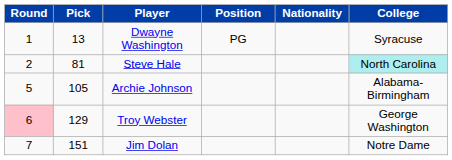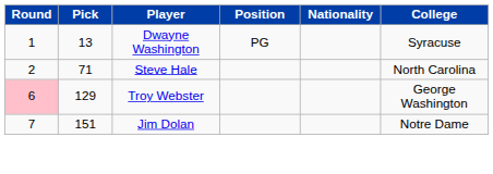 <table class="wikitable sortable sortable">
 <tr>
 <th style="background-color:#003DA6; color:#FFFFFF" width="10%">Round</th>
 <th style="background-color:#003DA6; color:#FFFFFF" width="10%">Pick</th>
 <th style="background-color:#003DA6; color:#FFFFFF" width="20%">Player</th>
 <th style="background-color:#003DA6; color:#FFFFFF" width="15%">Position</th>
 <th style="background-color:#003DA6; color:#FFFFFF" width="15%">Nationality</th>
 <th style="background-color:#003DA6; color:#FFFFFF" width="20%">College</th>
 </tr>
 <tr style="text-align:center">
 <td>1</td>
 <td>13</td>
 <td><a href='#'>Dwayne Washington</a></td>
 <td>PG</td>
 <td></td>
 <td>Syracuse</td>
 </tr>
 <tr style="text-align:center">
 <td>2</td>
-<td>81</td>
+<td>71</td>
 <td><a href='#'>Steve Hale</a></td>
 <td></td>
 <td></td>
-<td style="background: paleturquoise;">North Carolina</td>
-</tr>
-<tr style="text-align:center">
-<td>5</td>
-<td>105</td>
-<td><a href='#'>Archie Johnson</a></td>
-<td></td>
-<td></td>
-<td>Alabama-Birmingham</td>
+<td>North Carolina</td>
 </tr>
 <tr style="text-align:center">
 <td style="background: pink;">6</td>
 <td>129</td>
 <td><a href='#'>Troy Webster</a></td>
 <td></td>
 <td></td>
 <td>George Washington</td>
 </tr>
 <tr style="text-align:center">
 <td>7</td>
 <td>151</td>
 <td><a href='#'>Jim Dolan</a></td>
 <td></td>
 <td></td>
 <td>Notre Dame</td>
 </tr>
 </table>
